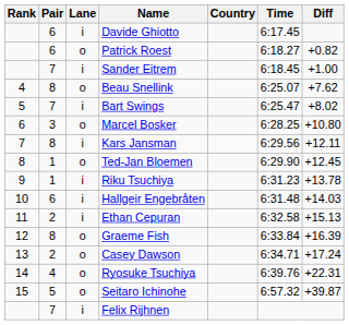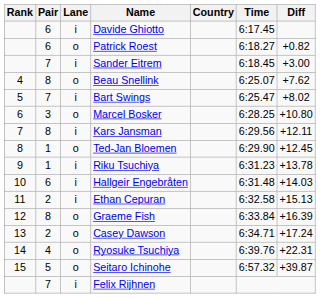 <table class="wikitable sortable" style="text-align:center">
 <tr>
 <th>Rank</th>
 <th>Pair</th>
 <th>Lane</th>
 <th>Name</th>
 <th>Country</th>
 <th>Time</th>
 <th>Diff</th>
 </tr>
 <tr>
 <td></td>
 <td>6</td>
 <td>i</td>
 <td align=left><a href='#'>Davide Ghiotto</a></td>
 <td align=left></td>
 <td>6:17.45</td>
 </tr>
 <tr>
 <td></td>
 <td>6</td>
 <td>o</td>
 <td align=left><a href='#'>Patrick Roest</a></td>
 <td align=left></td>
 <td>6:18.27</td>
 <td>+0.82</td>
 </tr>
 <tr>
 <td></td>
 <td>7</td>
 <td>i</td>
 <td align=left><a href='#'>Sander Eitrem</a></td>
 <td align=left></td>
 <td>6:18.45</td>
-<td>+1.00</td>
+<td>+3.00</td>
 </tr>
 <tr>
 <td>4</td>
 <td>8</td>
 <td>o</td>
 <td align=left><a href='#'>Beau Snellink</a></td>
 <td align=left></td>
 <td>6:25.07</td>
 <td>+7.62</td>
 </tr>
 <tr>
 <td>5</td>
 <td>7</td>
 <td>i</td>
 <td align=left><a href='#'>Bart Swings</a></td>
 <td align=left></td>
 <td>6:25.47</td>
 <td>+8.02</td>
 </tr>
 <tr>
 <td>6</td>
 <td>3</td>
 <td>o</td>
 <td align=left><a href='#'>Marcel Bosker</a></td>
 <td align=left></td>
 <td>6:28.25</td>
 <td>+10.80</td>
 </tr>
 <tr>
 <td>7</td>
 <td>8</td>
 <td>i</td>
 <td align=left><a href='#'>Kars Jansman</a></td>
 <td align=left></td>
 <td>6:29.56</td>
 <td>+12.11</td>
 </tr>
 <tr>
 <td>8</td>
 <td>1</td>
 <td>o</td>
 <td align=left><a href='#'>Ted-Jan Bloemen</a></td>
 <td align=left></td>
 <td>6:29.90</td>
 <td>+12.45</td>
 </tr>
 <tr>
 <td>9</td>
 <td>1</td>
 <td>i</td>
 <td align=left><a href='#'>Riku Tsuchiya</a></td>
 <td align=left></td>
 <td>6:31.23</td>
 <td>+13.78</td>
 </tr>
 <tr>
 <td>10</td>
 <td>6</td>
 <td>i</td>
 <td align=left><a href='#'>Hallgeir Engebråten</a></td>
 <td align=left></td>
 <td>6:31.48</td>
 <td>+14.03</td>
 </tr>
 <tr>
 <td>11</td>
 <td>2</td>
 <td>i</td>
 <td align=left><a href='#'>Ethan Cepuran</a></td>
 <td align=left></td>
 <td>6:32.58</td>
 <td>+15.13</td>
 </tr>
 <tr>
 <td>12</td>
 <td>8</td>
 <td>o</td>
 <td align=left><a href='#'>Graeme Fish</a></td>
 <td align=left></td>
 <td>6:33.84</td>
 <td>+16.39</td>
 </tr>
 <tr>
 <td>13</td>
 <td>2</td>
 <td>o</td>
 <td align=left><a href='#'>Casey Dawson</a></td>
 <td align=left></td>
 <td>6:34.71</td>
 <td>+17.24</td>
 </tr>
 <tr>
 <td>14</td>
 <td>4</td>
 <td>o</td>
 <td align=left><a href='#'>Ryosuke Tsuchiya</a></td>
 <td align=left></td>
 <td>6:39.76</td>
 <td>+22.31</td>
 </tr>
 <tr>
 <td>15</td>
 <td>5</td>
 <td>o</td>
 <td align=left><a href='#'>Seitaro Ichinohe</a></td>
 <td align=left></td>
 <td>6:57.32</td>
 <td>+39.87</td>
 </tr>
 <tr>
 <td></td>
 <td>7</td>
 <td>i</td>
 <td align=left><a href='#'>Felix Rijhnen</a></td>
 <td align=left></td>
 <td colspan="2"></td>
 </tr>
 </table>
